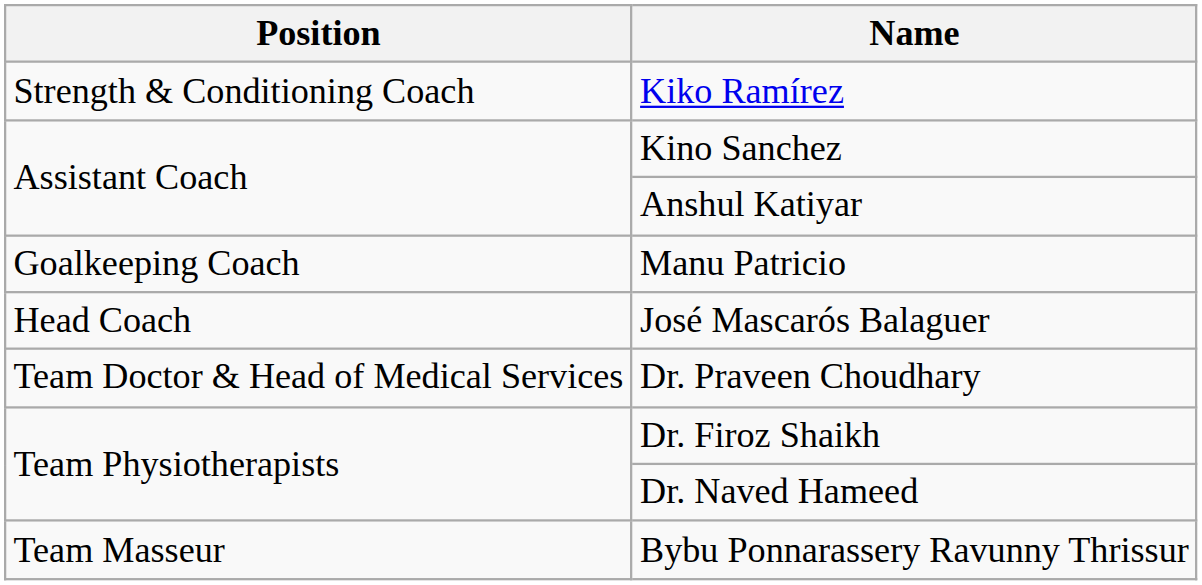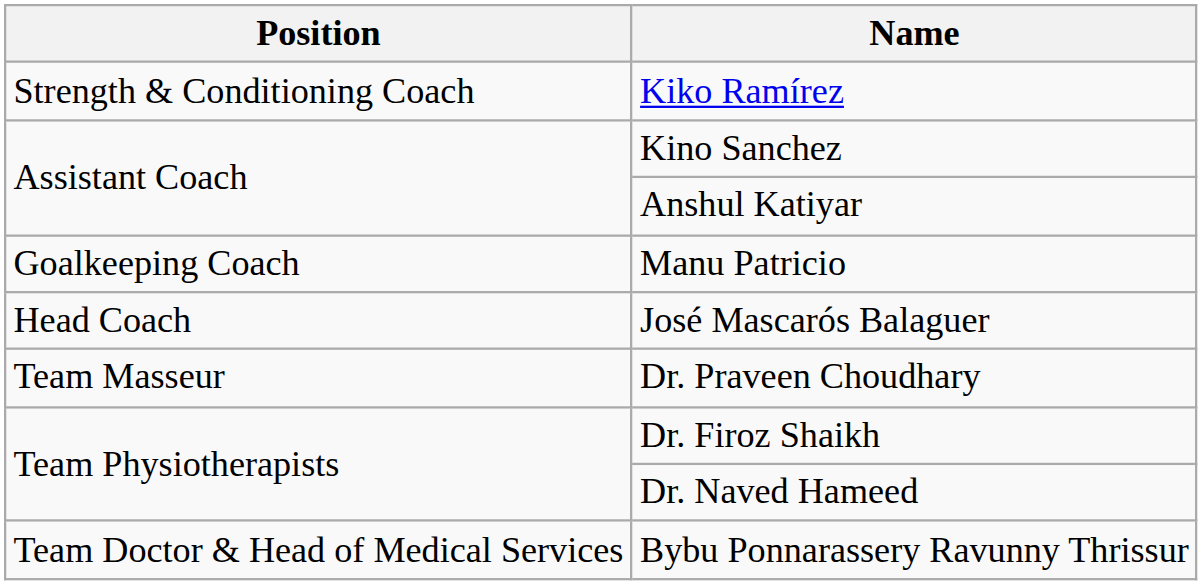 <table class="wikitable">
 <tr>
 <th>Position</th>
 <th>Name</th>
 </tr>
 <tr>
 <td>Strength & Conditioning Coach</td>
 <td> <a href='#'>Kiko Ramírez</a></td>
 </tr>
 <tr>
 <td rowspan=2>Assistant Coach</td>
 <td> Kino Sanchez</td>
 </tr>
 <tr>
 <td> Anshul Katiyar</td>
 </tr>
 <tr>
 <td>Goalkeeping Coach</td>
 <td> Manu Patricio</td>
 </tr>
 <tr>
 <td>Head Coach</td>
 <td> José Mascarós Balaguer</td>
 </tr>
 <tr>
-<td>Team Doctor & Head of Medical Services</td>
+<td>Team Masseur</td>
 <td> Dr. Praveen Choudhary</td>
 </tr>
 <tr>
 <td rowspan=2>Team Physiotherapists</td>
 <td> Dr. Firoz Shaikh</td>
 </tr>
 <tr>
 <td> Dr. Naved Hameed</td>
 </tr>
 <tr>
-<td>Team Masseur</td>
+<td>Team Doctor & Head of Medical Services</td>
 <td> Bybu Ponnarassery Ravunny Thrissur</td>
 </tr>
 </table>
